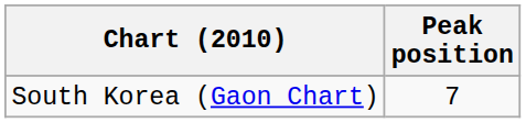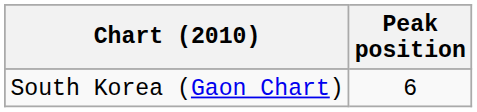 <table class="wikitable sortable" border="1">
 <tr>
 <th scope="col">Chart (2010)</th>
 <th scope="col">Peak<br>position</th>
 </tr>
 <tr>
 <td>South Korea (<a href='#'>Gaon Chart</a>)</td>
-<td align="center">7</td>
+<td align="center">6</td>
 </tr>
 </table>
